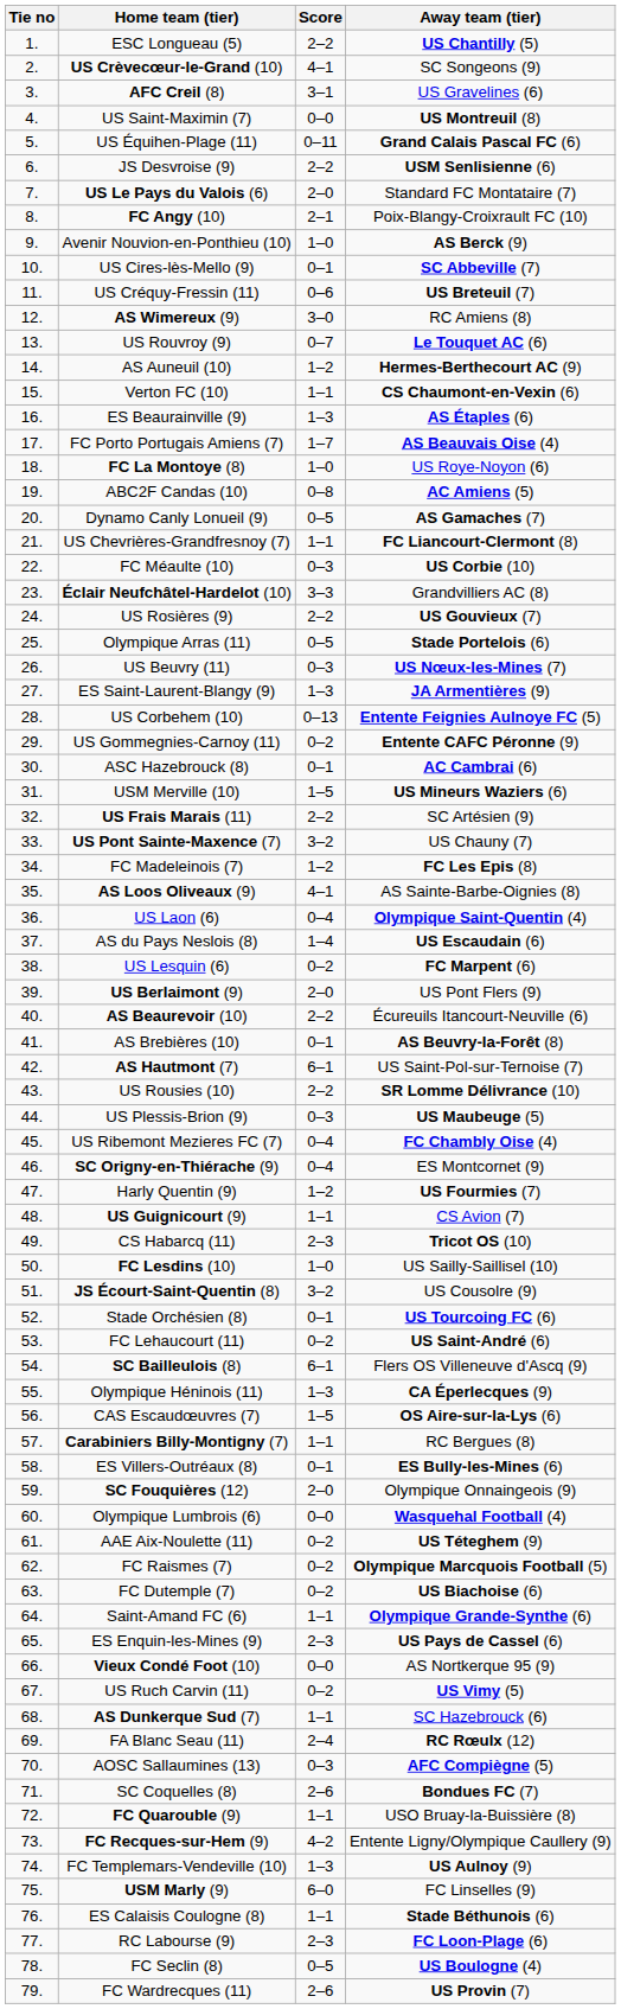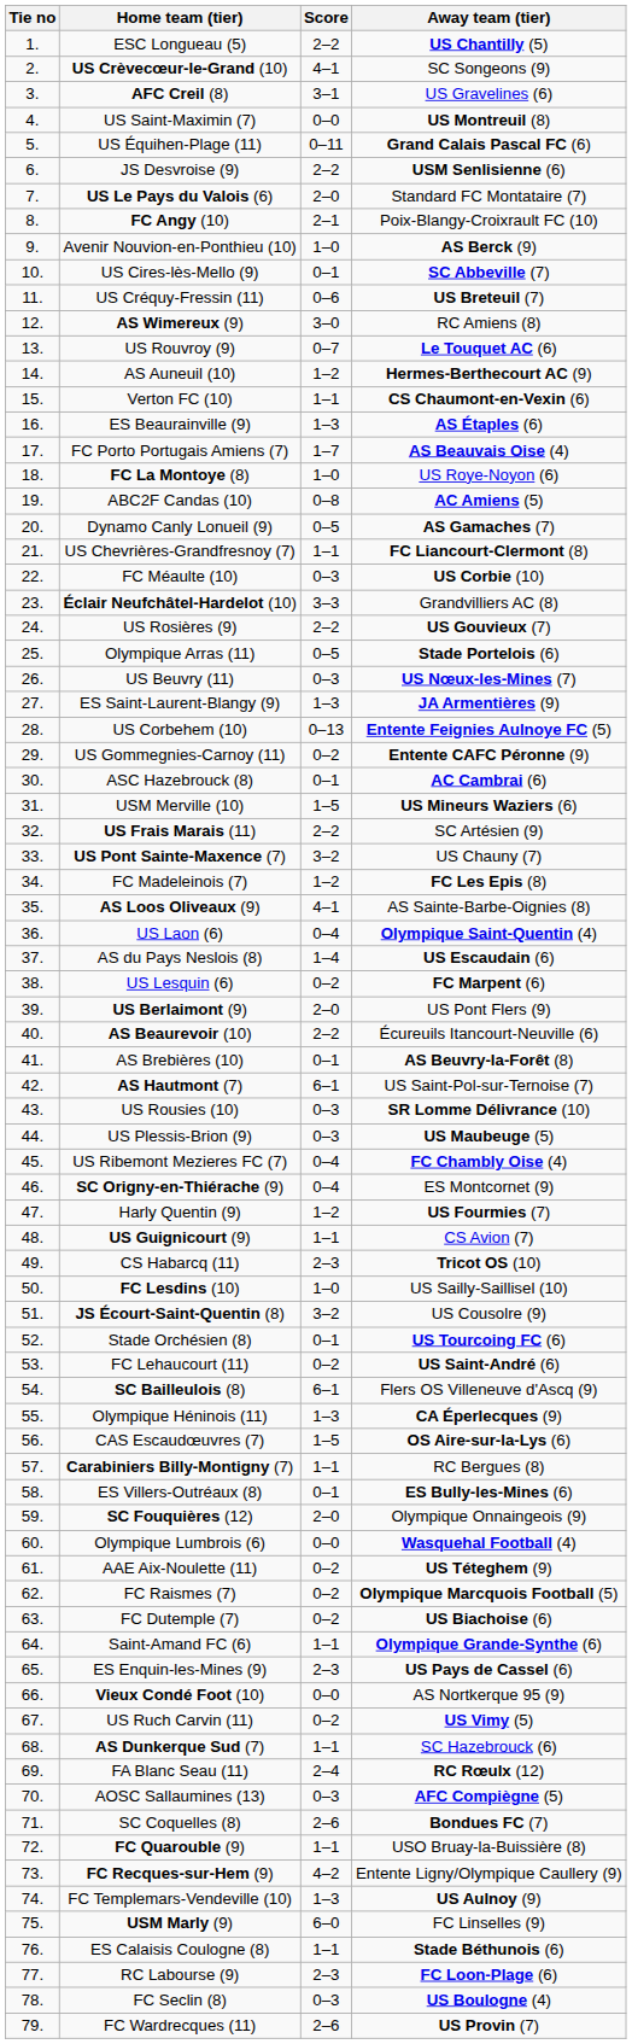 <table class="wikitable" style="text-align: center">
 <tr>
 <th>Tie no</th>
 <th>Home team (tier)</th>
 <th>Score</th>
 <th>Away team (tier)</th>
 </tr>
 <tr>
 <td>1.</td>
 <td>ESC Longueau (5)</td>
 <td>2–2 </td>
 <td><strong><a href='#'>US Chantilly</a></strong> (5)</td>
 </tr>
 <tr>
 <td>2.</td>
 <td><strong>US Crèvecœur-le-Grand</strong> (10)</td>
 <td>4–1</td>
 <td>SC Songeons (9)</td>
 </tr>
 <tr>
 <td>3.</td>
 <td><strong>AFC Creil</strong> (8)</td>
 <td>3–1</td>
 <td><a href='#'>US Gravelines</a> (6)</td>
 </tr>
 <tr>
 <td>4.</td>
 <td>US Saint-Maximin (7)</td>
 <td>0–0</td>
 <td><strong>US Montreuil</strong> (8)</td>
 </tr>
 <tr>
 <td>5.</td>
 <td>US Équihen-Plage (11)</td>
 <td>0–11</td>
 <td><strong>Grand Calais Pascal FC</strong> (6)</td>
 </tr>
 <tr>
 <td>6.</td>
 <td>JS Desvroise (9)</td>
 <td>2–2 </td>
 <td><strong>USM Senlisienne</strong> (6)</td>
 </tr>
 <tr>
 <td>7.</td>
 <td><strong>US Le Pays du Valois</strong> (6)</td>
 <td>2–0</td>
 <td>Standard FC Montataire (7)</td>
 </tr>
 <tr>
 <td>8.</td>
 <td><strong>FC Angy</strong> (10)</td>
 <td>2–1</td>
 <td>Poix-Blangy-Croixrault FC (10)</td>
 </tr>
 <tr>
 <td>9.</td>
 <td>Avenir Nouvion-en-Ponthieu (10)</td>
 <td>1–0</td>
 <td><strong>AS Berck</strong> (9)</td>
 </tr>
 <tr>
 <td>10.</td>
 <td>US Cires-lès-Mello (9)</td>
 <td>0–1</td>
 <td><strong><a href='#'>SC Abbeville</a></strong> (7)</td>
 </tr>
 <tr>
 <td>11.</td>
 <td>US Créquy-Fressin (11)</td>
 <td>0–6</td>
 <td><strong>US Breteuil</strong> (7)</td>
 </tr>
 <tr>
 <td>12.</td>
 <td><strong>AS Wimereux</strong> (9)</td>
 <td>3–0</td>
 <td>RC Amiens (8)</td>
 </tr>
 <tr>
 <td>13.</td>
 <td>US Rouvroy (9)</td>
 <td>0–7</td>
 <td><strong><a href='#'>Le Touquet AC</a></strong> (6)</td>
 </tr>
 <tr>
 <td>14.</td>
 <td>AS Auneuil (10)</td>
 <td>1–2</td>
 <td><strong>Hermes-Berthecourt AC</strong> (9)</td>
 </tr>
 <tr>
 <td>15.</td>
 <td>Verton FC (10)</td>
 <td>1–1 </td>
 <td><strong>CS Chaumont-en-Vexin</strong> (6)</td>
 </tr>
 <tr>
 <td>16.</td>
 <td>ES Beaurainville (9)</td>
 <td>1–3</td>
 <td><strong><a href='#'>AS Étaples</a></strong> (6)</td>
 </tr>
 <tr>
 <td>17.</td>
 <td>FC Porto Portugais Amiens (7)</td>
 <td>1–7</td>
 <td><strong><a href='#'>AS Beauvais Oise</a></strong> (4)</td>
 </tr>
 <tr>
 <td>18.</td>
 <td><strong>FC La Montoye</strong> (8)</td>
 <td>1–0</td>
 <td><a href='#'>US Roye-Noyon</a> (6)</td>
 </tr>
 <tr>
 <td>19.</td>
 <td>ABC2F Candas (10)</td>
 <td>0–8</td>
 <td><strong><a href='#'>AC Amiens</a></strong> (5)</td>
 </tr>
 <tr>
 <td>20.</td>
 <td>Dynamo Canly Lonueil (9)</td>
 <td>0–5</td>
 <td><strong>AS Gamaches</strong> (7)</td>
 </tr>
 <tr>
 <td>21.</td>
 <td>US Chevrières-Grandfresnoy (7)</td>
 <td>1–1 </td>
 <td><strong>FC Liancourt-Clermont</strong> (8)</td>
 </tr>
 <tr>
 <td>22.</td>
 <td>FC Méaulte (10)</td>
 <td>0–3</td>
 <td><strong>US Corbie</strong> (10)</td>
 </tr>
 <tr>
 <td>23.</td>
 <td><strong>Éclair Neufchâtel-Hardelot</strong> (10)</td>
 <td>3–3 </td>
 <td>Grandvilliers AC (8)</td>
 </tr>
 <tr>
 <td>24.</td>
 <td>US Rosières (9)</td>
 <td>2–2 </td>
 <td><strong>US Gouvieux</strong> (7)</td>
 </tr>
 <tr>
 <td>25.</td>
 <td>Olympique Arras (11)</td>
 <td>0–5</td>
 <td><strong>Stade Portelois</strong> (6)</td>
 </tr>
 <tr>
 <td>26.</td>
 <td>US Beuvry (11)</td>
 <td>0–3</td>
 <td><strong><a href='#'>US Nœux-les-Mines</a></strong> (7)</td>
 </tr>
 <tr>
 <td>27.</td>
 <td>ES Saint-Laurent-Blangy (9)</td>
 <td>1–3</td>
 <td><strong><a href='#'>JA Armentières</a></strong> (9)</td>
 </tr>
 <tr>
 <td>28.</td>
 <td>US Corbehem (10)</td>
 <td>0–13</td>
 <td><strong><a href='#'>Entente Feignies Aulnoye FC</a></strong> (5)</td>
 </tr>
 <tr>
 <td>29.</td>
 <td>US Gommegnies-Carnoy (11)</td>
 <td>0–2</td>
 <td><strong>Entente CAFC Péronne</strong> (9)</td>
 </tr>
 <tr>
 <td>30.</td>
 <td>ASC Hazebrouck (8)</td>
 <td>0–1</td>
 <td><strong><a href='#'>AC Cambrai</a></strong> (6)</td>
 </tr>
 <tr>
 <td>31.</td>
 <td>USM Merville (10)</td>
 <td>1–5</td>
 <td><strong>US Mineurs Waziers</strong> (6)</td>
 </tr>
 <tr>
 <td>32.</td>
 <td><strong>US Frais Marais</strong> (11)</td>
 <td>2–2 </td>
 <td>SC Artésien (9)</td>
 </tr>
 <tr>
 <td>33.</td>
 <td><strong>US Pont Sainte-Maxence</strong> (7)</td>
 <td>3–2</td>
 <td>US Chauny (7)</td>
 </tr>
 <tr>
 <td>34.</td>
 <td>FC Madeleinois (7)</td>
 <td>1–2</td>
 <td><strong>FC Les Epis</strong> (8)</td>
 </tr>
 <tr>
 <td>35.</td>
 <td><strong>AS Loos Oliveaux</strong> (9)</td>
 <td>4–1</td>
 <td>AS Sainte-Barbe-Oignies (8)</td>
 </tr>
 <tr>
 <td>36.</td>
 <td><a href='#'>US Laon</a> (6)</td>
 <td>0–4</td>
 <td><strong><a href='#'>Olympique Saint-Quentin</a></strong> (4)</td>
 </tr>
 <tr>
 <td>37.</td>
 <td>AS du Pays Neslois (8)</td>
 <td>1–4</td>
 <td><strong>US Escaudain</strong> (6)</td>
 </tr>
 <tr>
 <td>38.</td>
 <td><a href='#'>US Lesquin</a> (6)</td>
 <td>0–2</td>
 <td><strong>FC Marpent</strong> (6)</td>
 </tr>
 <tr>
 <td>39.</td>
 <td><strong>US Berlaimont</strong> (9)</td>
 <td>2–0</td>
 <td>US Pont Flers (9)</td>
 </tr>
 <tr>
 <td>40.</td>
 <td><strong>AS Beaurevoir</strong> (10)</td>
 <td>2–2 </td>
 <td>Écureuils Itancourt-Neuville (6)</td>
 </tr>
 <tr>
 <td>41.</td>
 <td>AS Brebières (10)</td>
 <td>0–1</td>
 <td><strong>AS Beuvry-la-Forêt</strong> (8)</td>
 </tr>
 <tr>
 <td>42.</td>
 <td><strong>AS Hautmont</strong> (7)</td>
 <td>6–1</td>
 <td>US Saint-Pol-sur-Ternoise (7)</td>
 </tr>
 <tr>
 <td>43.</td>
 <td>US Rousies (10)</td>
-<td>2–2 </td>
+<td>0–3</td>
 <td><strong>SR Lomme Délivrance</strong> (10)</td>
 </tr>
 <tr>
 <td>44.</td>
 <td>US Plessis-Brion (9)</td>
 <td>0–3</td>
 <td><strong>US Maubeuge</strong> (5)</td>
 </tr>
 <tr>
 <td>45.</td>
 <td>US Ribemont Mezieres FC (7)</td>
 <td>0–4</td>
 <td><strong><a href='#'>FC Chambly Oise</a></strong> (4)</td>
 </tr>
 <tr>
 <td>46.</td>
 <td><strong>SC Origny-en-Thiérache</strong> (9)</td>
 <td>0–4</td>
 <td>ES Montcornet (9)</td>
 </tr>
 <tr>
 <td>47.</td>
 <td>Harly Quentin (9)</td>
 <td>1–2</td>
 <td><strong>US Fourmies</strong> (7)</td>
 </tr>
 <tr>
 <td>48.</td>
 <td><strong>US Guignicourt</strong> (9)</td>
 <td>1–1 </td>
 <td><a href='#'>CS Avion</a> (7)</td>
 </tr>
 <tr>
 <td>49.</td>
 <td>CS Habarcq (11)</td>
 <td>2–3</td>
 <td><strong>Tricot OS</strong> (10)</td>
 </tr>
 <tr>
 <td>50.</td>
 <td><strong>FC Lesdins</strong> (10)</td>
 <td>1–0</td>
 <td>US Sailly-Saillisel (10)</td>
 </tr>
 <tr>
 <td>51.</td>
 <td><strong>JS Écourt-Saint-Quentin</strong> (8)</td>
 <td>3–2</td>
 <td>US Cousolre (9)</td>
 </tr>
 <tr>
 <td>52.</td>
 <td>Stade Orchésien (8)</td>
 <td>0–1</td>
 <td><strong><a href='#'>US Tourcoing FC</a></strong> (6)</td>
 </tr>
 <tr>
 <td>53.</td>
 <td>FC Lehaucourt (11)</td>
 <td>0–2</td>
 <td><strong>US Saint-André</strong> (6)</td>
 </tr>
 <tr>
 <td>54.</td>
 <td><strong>SC Bailleulois</strong> (8)</td>
 <td>6–1</td>
 <td>Flers OS Villeneuve d'Ascq (9)</td>
 </tr>
 <tr>
 <td>55.</td>
 <td>Olympique Héninois (11)</td>
 <td>1–3</td>
 <td><strong>CA Éperlecques</strong> (9)</td>
 </tr>
 <tr>
 <td>56.</td>
 <td>CAS Escaudœuvres (7)</td>
 <td>1–5</td>
 <td><strong>OS Aire-sur-la-Lys</strong> (6)</td>
 </tr>
 <tr>
 <td>57.</td>
 <td><strong>Carabiniers Billy-Montigny</strong> (7)</td>
 <td>1–1 </td>
 <td>RC Bergues (8)</td>
 </tr>
 <tr>
 <td>58.</td>
 <td>ES Villers-Outréaux (8)</td>
 <td>0–1</td>
 <td><strong>ES Bully-les-Mines</strong> (6)</td>
 </tr>
 <tr>
 <td>59.</td>
 <td><strong>SC Fouquières</strong> (12)</td>
 <td>2–0</td>
 <td>Olympique Onnaingeois (9)</td>
 </tr>
 <tr>
 <td>60.</td>
 <td>Olympique Lumbrois (6)</td>
 <td>0–0</td>
 <td><strong><a href='#'>Wasquehal Football</a></strong> (4)</td>
 </tr>
 <tr>
 <td>61.</td>
 <td>AAE Aix-Noulette (11)</td>
 <td>0–2</td>
 <td><strong>US Téteghem</strong> (9)</td>
 </tr>
 <tr>
 <td>62.</td>
 <td>FC Raismes (7)</td>
 <td>0–2</td>
 <td><strong>Olympique Marcquois Football</strong> (5)</td>
 </tr>
 <tr>
 <td>63.</td>
 <td>FC Dutemple (7)</td>
 <td>0–2</td>
 <td><strong>US Biachoise</strong> (6)</td>
 </tr>
 <tr>
 <td>64.</td>
 <td>Saint-Amand FC (6)</td>
 <td>1–1 </td>
 <td><strong><a href='#'>Olympique Grande-Synthe</a></strong> (6)</td>
 </tr>
 <tr>
 <td>65.</td>
 <td>ES Enquin-les-Mines (9)</td>
 <td>2–3</td>
 <td><strong>US Pays de Cassel</strong> (6)</td>
 </tr>
 <tr>
 <td>66.</td>
 <td><strong>Vieux Condé Foot</strong> (10)</td>
 <td>0–0 </td>
 <td>AS Nortkerque 95 (9)</td>
 </tr>
 <tr>
 <td>67.</td>
 <td>US Ruch Carvin (11)</td>
 <td>0–2</td>
 <td><strong><a href='#'>US Vimy</a></strong> (5)</td>
 </tr>
 <tr>
 <td>68.</td>
 <td><strong>AS Dunkerque Sud</strong> (7)</td>
 <td>1–1 </td>
 <td><a href='#'>SC Hazebrouck</a> (6)</td>
 </tr>
 <tr>
 <td>69.</td>
 <td>FA Blanc Seau (11)</td>
 <td>2–4</td>
 <td><strong>RC Rœulx</strong> (12)</td>
 </tr>
 <tr>
 <td>70.</td>
 <td>AOSC Sallaumines (13)</td>
 <td>0–3</td>
 <td><strong><a href='#'>AFC Compiègne</a></strong> (5)</td>
 </tr>
 <tr>
 <td>71.</td>
 <td>SC Coquelles (8)</td>
 <td>2–6</td>
 <td><strong>Bondues FC</strong> (7)</td>
 </tr>
 <tr>
 <td>72.</td>
 <td><strong>FC Quarouble</strong> (9)</td>
 <td>1–1 </td>
 <td>USO Bruay-la-Buissière (8)</td>
 </tr>
 <tr>
 <td>73.</td>
 <td><strong>FC Recques-sur-Hem</strong> (9)</td>
 <td>4–2</td>
 <td>Entente Ligny/Olympique Caullery (9)</td>
 </tr>
 <tr>
 <td>74.</td>
 <td>FC Templemars-Vendeville (10)</td>
 <td>1–3</td>
 <td><strong>US Aulnoy</strong> (9)</td>
 </tr>
 <tr>
 <td>75.</td>
 <td><strong>USM Marly</strong> (9)</td>
 <td>6–0</td>
 <td>FC Linselles (9)</td>
 </tr>
 <tr>
 <td>76.</td>
 <td>ES Calaisis Coulogne (8)</td>
 <td>1–1 </td>
 <td><strong>Stade Béthunois</strong> (6)</td>
 </tr>
 <tr>
 <td>77.</td>
 <td>RC Labourse (9)</td>
 <td>2–3</td>
 <td><strong><a href='#'>FC Loon-Plage</a></strong> (6)</td>
 </tr>
 <tr>
 <td>78.</td>
 <td>FC Seclin (8)</td>
-<td>0–5</td>
+<td>0–3</td>
 <td><strong><a href='#'>US Boulogne</a></strong> (4)</td>
 </tr>
 <tr>
 <td>79.</td>
 <td>FC Wardrecques (11)</td>
 <td>2–6</td>
 <td><strong>US Provin</strong> (7)</td>
 </tr>
 </table>
